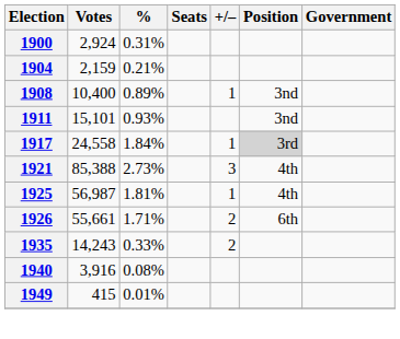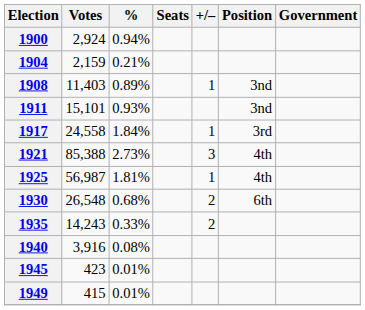 <table class="wikitable" style="text-align: right;">
 <tr>
 <th>Election</th>
 <th>Votes</th>
 <th>%</th>
 <th>Seats</th>
 <th>+/–</th>
 <th>Position</th>
 <th>Government</th>
 </tr>
 <tr>
 <th><a href='#'>1900</a></th>
 <td>2,924</td>
-<td>0.31%</td>
+<td>0.94%</td>
 <td></td>
 <td></td>
 <td></td>
 <td></td>
 </tr>
 <tr>
 <th><a href='#'>1904</a></th>
 <td>2,159 </td>
 <td>0.21%</td>
 <td></td>
 <td></td>
 <td></td>
 <td></td>
 </tr>
 <tr>
 <th><a href='#'>1908</a></th>
-<td>10,400 </td>
+<td>11,403 </td>
 <td>0.89%</td>
 <td></td>
 <td> 1</td>
 <td>3nd</td>
 <td></td>
 </tr>
 <tr>
 <th><a href='#'>1911</a></th>
 <td>15,101 </td>
 <td>0.93%</td>
 <td></td>
 <td></td>
 <td>3nd</td>
 <td></td>
 </tr>
 <tr>
 <th><a href='#'>1917</a></th>
 <td>24,558 </td>
 <td>1.84%</td>
 <td></td>
 <td> 1</td>
-<td style="background: lightgrey;"> 3rd</td>
+<td> 3rd</td>
 <td></td>
 </tr>
 <tr>
 <th><a href='#'>1921</a></th>
 <td>85,388 </td>
 <td>2.73%</td>
 <td></td>
 <td> 3</td>
 <td> 4th</td>
 <td></td>
 </tr>
 <tr>
 <th><a href='#'>1925</a></th>
 <td>56,987 </td>
 <td>1.81%</td>
 <td></td>
 <td> 1</td>
 <td> 4th</td>
 <td></td>
 </tr>
 <tr>
-<th><a href='#'>1926</a></th>
-<td>55,661 </td>
-<td>1.71%</td>
+<th><a href='#'>1930</a></th>
+<td>26,548 </td>
+<td>0.68%</td>
 <td></td>
 <td> 2</td>
 <td> 6th</td>
 <td></td>
 </tr>
 <tr>
 <th><a href='#'>1935</a></th>
 <td>14,243 </td>
 <td>0.33%</td>
 <td></td>
 <td> 2</td>
 <td></td>
 <td></td>
 </tr>
 <tr>
 <th><a href='#'>1940</a></th>
 <td>3,916 </td>
 <td>0.08%</td>
 <td></td>
 <td></td>
 <td></td>
 <td></td>
 </tr>
 <tr>
+<th><a href='#'>1945</a></th>
+<td>423 </td>
+<td>0.01%</td>
+<td></td>
+<td></td>
+<td></td>
+<td></td>
+</tr>
+<tr>
 <th><a href='#'>1949</a></th>
 <td>415 </td>
 <td>0.01%</td>
 <td></td>
 <td></td>
 <td></td>
 <td></td>
 </tr>
 <tr>
 </tr>
 </table>
